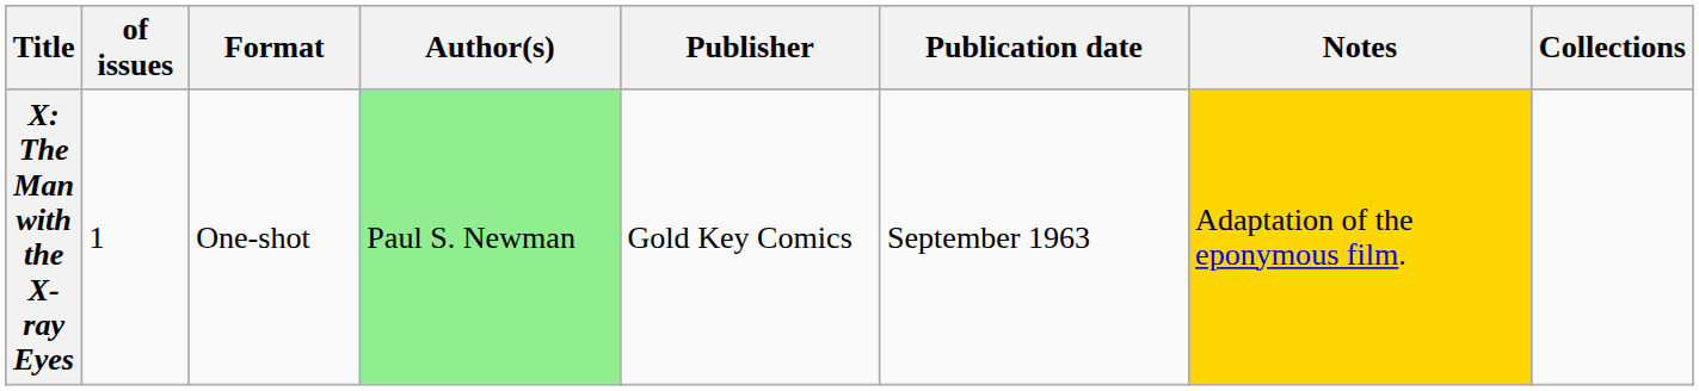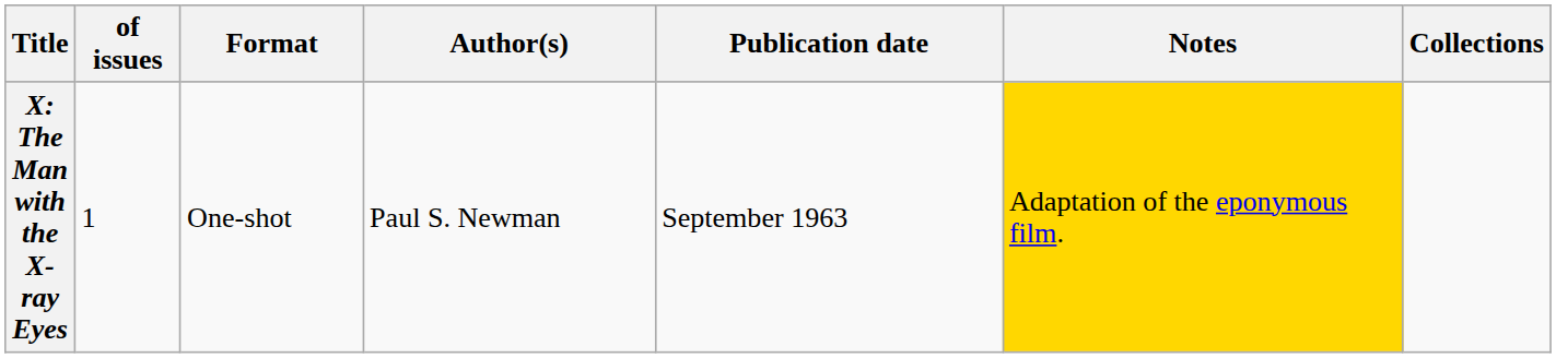 <table class="wikitable">
 <tr>
 <th>Title</th>
 <th style="width:40pt"> of issues</th>
 <th style="width:75pt">Format</th>
 <th style="width:125pt">Author(s)</th>
-<th style="width:125pt">Publisher</th>
 <th style="width:150pt">Publication date</th>
 <th style="width:175pt">Notes</th>
 <th>Collections</th>
 </tr>
 <tr>
 <th><em>X: The Man with the X-ray Eyes</em></th>
 <td>1</td>
 <td>One-shot</td>
-<td style="background: lightgreen;">Paul S. Newman</td>
-<td>Gold Key Comics</td>
+<td>Paul S. Newman</td>
 <td>September 1963</td>
 <td style="background: gold;">Adaptation of the <a href='#'>eponymous film</a>.</td>
 <td></td>
 </tr>
 </table>
